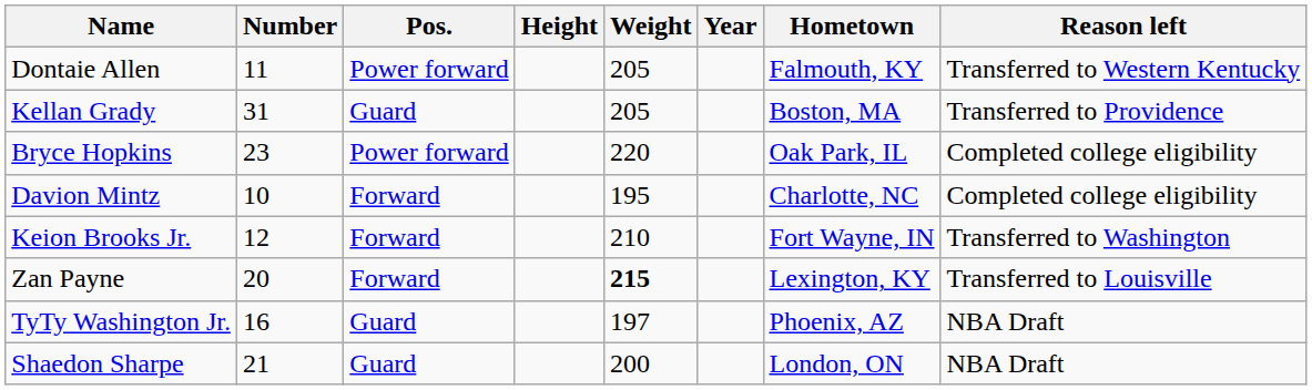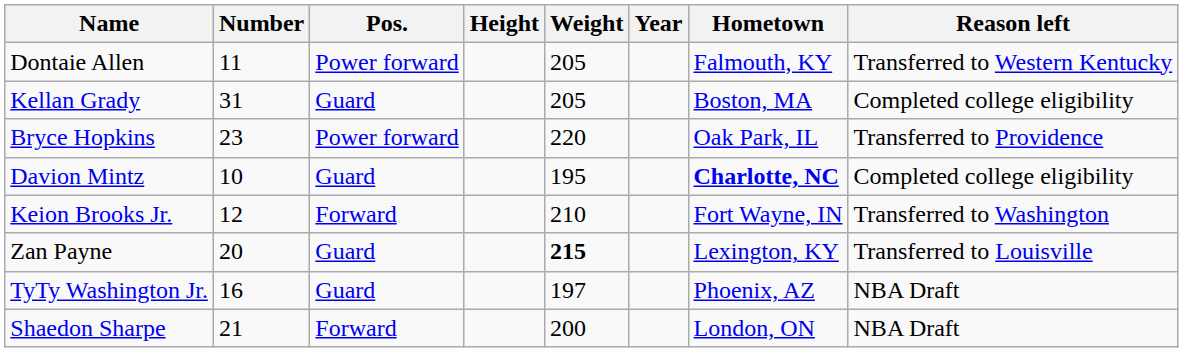 <table class="wikitable sortable">
 <tr>
 <th>Name</th>
 <th>Number</th>
 <th>Pos.</th>
 <th>Height</th>
 <th>Weight</th>
 <th>Year</th>
 <th>Hometown</th>
 <th class="unsortable">Reason left</th>
 </tr>
 <tr>
 <td>Dontaie Allen</td>
 <td>11</td>
 <td><a href='#'>Power forward</a></td>
 <td></td>
 <td>205</td>
 <td></td>
 <td><a href='#'>Falmouth, KY</a></td>
 <td>Transferred to <a href='#'>Western Kentucky</a></td>
 </tr>
 <tr>
 <td><a href='#'>Kellan Grady</a></td>
 <td>31</td>
 <td><a href='#'>Guard</a></td>
 <td></td>
 <td>205</td>
 <td></td>
 <td><a href='#'>Boston, MA</a></td>
-<td>Transferred to <a href='#'>Providence</a></td>
+<td>Completed college eligibility</td>
 </tr>
 <tr>
 <td><a href='#'>Bryce Hopkins</a></td>
 <td>23</td>
 <td><a href='#'>Power forward</a></td>
 <td></td>
 <td>220</td>
 <td></td>
 <td><a href='#'>Oak Park, IL</a></td>
-<td>Completed college eligibility</td>
+<td>Transferred to <a href='#'>Providence</a></td>
 </tr>
 <tr>
 <td><a href='#'>Davion Mintz</a></td>
 <td>10</td>
-<td><a href='#'>Forward</a></td>
+<td><a href='#'>Guard</a></td>
 <td></td>
 <td>195</td>
 <td></td>
-<td><a href='#'>Charlotte, NC</a></td>
+<td><strong><a href='#'>Charlotte, NC</a></strong></td>
 <td>Completed college eligibility</td>
 </tr>
 <tr>
 <td><a href='#'>Keion Brooks Jr.</a></td>
 <td>12</td>
 <td><a href='#'>Forward</a></td>
 <td></td>
 <td>210</td>
 <td></td>
 <td><a href='#'>Fort Wayne, IN</a></td>
 <td>Transferred to <a href='#'>Washington</a></td>
 </tr>
 <tr>
 <td>Zan Payne</td>
 <td>20</td>
-<td><a href='#'>Forward</a></td>
+<td><a href='#'>Guard</a></td>
 <td></td>
 <td><strong>215</strong></td>
 <td></td>
 <td><a href='#'>Lexington, KY</a></td>
 <td>Transferred to <a href='#'>Louisville</a></td>
 </tr>
 <tr>
 <td><a href='#'>TyTy Washington Jr.</a></td>
 <td>16</td>
 <td><a href='#'>Guard</a></td>
 <td></td>
 <td>197</td>
 <td></td>
 <td><a href='#'>Phoenix, AZ</a></td>
 <td>NBA Draft</td>
 </tr>
 <tr>
 <td><a href='#'>Shaedon Sharpe</a></td>
 <td>21</td>
-<td><a href='#'>Guard</a></td>
+<td><a href='#'>Forward</a></td>
 <td></td>
 <td>200</td>
 <td></td>
 <td><a href='#'>London, ON</a></td>
 <td>NBA Draft</td>
 </tr>
 </table>
